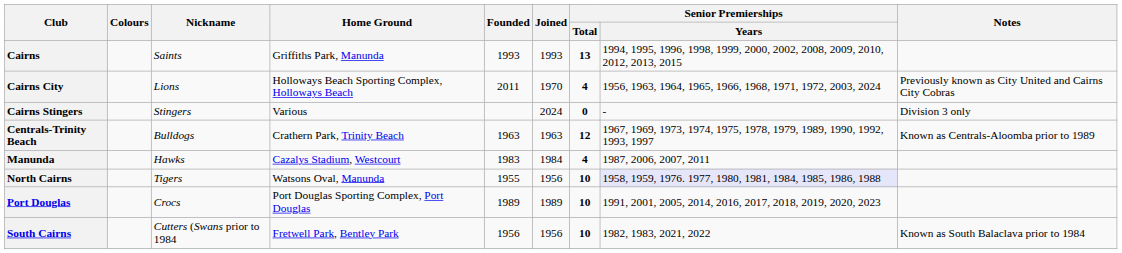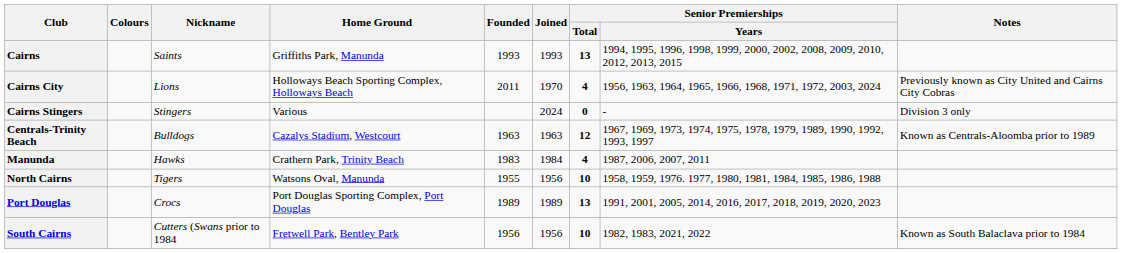 <table class="wikitable sortable" style="font-size:100%">
 <tr>
 <th rowspan="2">Club</th>
 <th rowspan="2">Colours</th>
 <th rowspan="2">Nickname</th>
 <th rowspan="2">Home Ground</th>
 <th rowspan="2">Founded</th>
 <th rowspan="2">Joined</th>
 <th colspan="2">Senior Premierships</th>
 <th rowspan="2">Notes</th>
 </tr>
 <tr>
 <th>Total</th>
 <th>Years</th>
 </tr>
 <tr>
 <th style="text-align:left">Cairns</th>
 <td></td>
 <td><em>Saints</em></td>
 <td>Griffiths Park, <a href='#'>Manunda</a></td>
 <td align="center">1993</td>
 <td align="center">1993</td>
 <td align="center"><strong>13</strong></td>
 <td>1994, 1995, 1996, 1998, 1999, 2000, 2002, 2008, 2009, 2010, 2012, 2013, 2015</td>
 <td></td>
 </tr>
 <tr>
 <th style="text-align:left">Cairns City</th>
 <td></td>
 <td><em>Lions</em></td>
 <td>Holloways Beach Sporting Complex, <a href='#'>Holloways Beach</a></td>
 <td align="center">2011</td>
 <td align="center">1970</td>
 <td align="center"><strong>4</strong></td>
 <td>1956, 1963, 1964, 1965, 1966, 1968, 1971, 1972, 2003, 2024</td>
 <td>Previously known as City United and Cairns City Cobras</td>
 </tr>
 <tr>
 <th style="text-align:left">Cairns Stingers</th>
 <td></td>
 <td><em>Stingers</em></td>
 <td>Various</td>
 <td></td>
 <td align="center">2024</td>
 <td align="center"><strong>0</strong></td>
 <td>-</td>
 <td>Division 3 only</td>
 </tr>
 <tr>
 <th style="text-align:left">Centrals-Trinity Beach</th>
 <td></td>
 <td><em>Bulldogs</em></td>
-<td>Crathern Park, <a href='#'>Trinity Beach</a></td>
+<td><a href='#'>Cazalys Stadium</a>, <a href='#'>Westcourt</a></td>
 <td align="center">1963</td>
 <td align="center">1963</td>
 <td align="center"><strong>12</strong></td>
 <td>1967, 1969, 1973, 1974, 1975, 1978, 1979, 1989, 1990, 1992, 1993, 1997</td>
 <td>Known as Centrals-Aloomba prior to 1989</td>
 </tr>
 <tr>
 <th style="text-align:left">Manunda</th>
 <td></td>
 <td><em>Hawks</em></td>
-<td><a href='#'>Cazalys Stadium</a>, <a href='#'>Westcourt</a></td>
+<td>Crathern Park, <a href='#'>Trinity Beach</a></td>
 <td align="center">1983</td>
 <td align="center">1984</td>
 <td align="center"><strong>4</strong></td>
 <td>1987, 2006, 2007, 2011</td>
 <td></td>
 </tr>
 <tr>
 <th style="text-align:left">North Cairns</th>
 <td></td>
 <td><em>Tigers</em></td>
 <td>Watsons Oval, <a href='#'>Manunda</a></td>
 <td align="center">1955</td>
 <td align="center">1956</td>
 <td align="center"><strong>10</strong></td>
-<td style="background: lavender;">1958, 1959, 1976. 1977, 1980, 1981, 1984, 1985, 1986, 1988</td>
+<td>1958, 1959, 1976. 1977, 1980, 1981, 1984, 1985, 1986, 1988</td>
 <td></td>
 </tr>
 <tr>
 <th style="text-align:left"><a href='#'>Port Douglas</a></th>
 <td></td>
 <td><em>Crocs</em></td>
 <td>Port Douglas Sporting Complex, <a href='#'>Port Douglas</a></td>
 <td align="center">1989</td>
 <td align="center">1989</td>
-<td align="center"><strong>10</strong></td>
+<td align="center"><strong>13</strong></td>
 <td>1991, 2001, 2005, 2014, 2016, 2017, 2018, 2019, 2020, 2023</td>
 <td></td>
 </tr>
 <tr>
 <th style="text-align:left"><a href='#'>South Cairns</a></th>
 <td></td>
 <td><em>Cutters</em> (<em>Swans</em> prior to 1984</td>
 <td><a href='#'>Fretwell Park</a>, <a href='#'>Bentley Park</a></td>
 <td align="center">1956</td>
 <td align="center">1956</td>
 <td align="center"><strong>10</strong></td>
 <td>1982, 1983, 2021, 2022</td>
 <td>Known as South Balaclava prior to 1984</td>
 </tr>
 </table>
